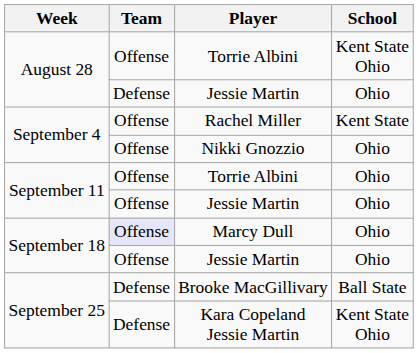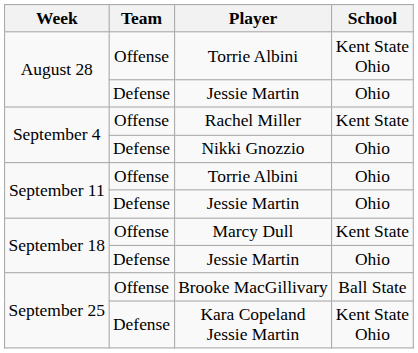 <table class="wikitable" style="text-align:center;">
 <tr>
 <th>Week</th>
 <th>Team</th>
 <th>Player</th>
 <th>School</th>
 </tr>
 <tr>
 <td rowspan=2>August 28</td>
 <td>Offense</td>
 <td>Torrie Albini</td>
 <td>Kent State<br>Ohio</td>
 </tr>
 <tr>
 <td>Defense</td>
 <td>Jessie Martin</td>
 <td>Ohio</td>
 </tr>
 <tr>
 <td rowspan=2>September 4</td>
 <td>Offense</td>
 <td>Rachel Miller</td>
 <td>Kent State</td>
 </tr>
 <tr>
-<td>Offense</td>
+<td>Defense</td>
 <td>Nikki Gnozzio</td>
 <td>Ohio</td>
 </tr>
 <tr>
 <td rowspan=2>September 11</td>
 <td>Offense</td>
 <td>Torrie Albini</td>
 <td>Ohio</td>
 </tr>
 <tr>
-<td>Offense</td>
+<td>Defense</td>
 <td>Jessie Martin</td>
 <td>Ohio</td>
 </tr>
 <tr>
 <td rowspan=2>September 18</td>
-<td style="background: lavender;">Offense</td>
+<td>Offense</td>
 <td>Marcy Dull</td>
-<td>Ohio</td>
+<td>Kent State</td>
 </tr>
 <tr>
-<td>Offense</td>
+<td>Defense</td>
 <td>Jessie Martin</td>
 <td>Ohio</td>
 </tr>
 <tr>
 <td rowspan=2>September 25</td>
-<td>Defense</td>
+<td>Offense</td>
 <td>Brooke MacGillivary</td>
 <td>Ball State</td>
 </tr>
 <tr>
 <td>Defense</td>
 <td>Kara Copeland<br>Jessie Martin</td>
 <td>Kent State<br>Ohio</td>
 </tr>
 </table>
